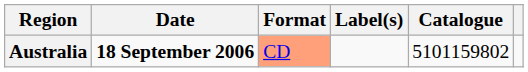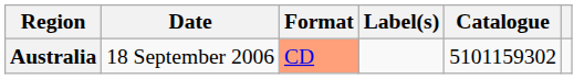 <table class="wikitable plainrowheaders">
 <tr>
 <th>Region</th>
 <th>Date</th>
 <th>Format</th>
 <th>Label(s)</th>
 <th>Catalogue</th>
 <th></th>
 </tr>
 <tr>
 <th scope="row">Australia</th>
-<td><strong>18 September 2006</strong></td>
+<td>18 September 2006</td>
 <td style="background: lightsalmon;"><a href='#'>CD</a></td>
 <td rowspan="2"></td>
-<td>5101159802</td>
+<td>5101159302</td>
 <td></td>
 </tr>
 </table>
